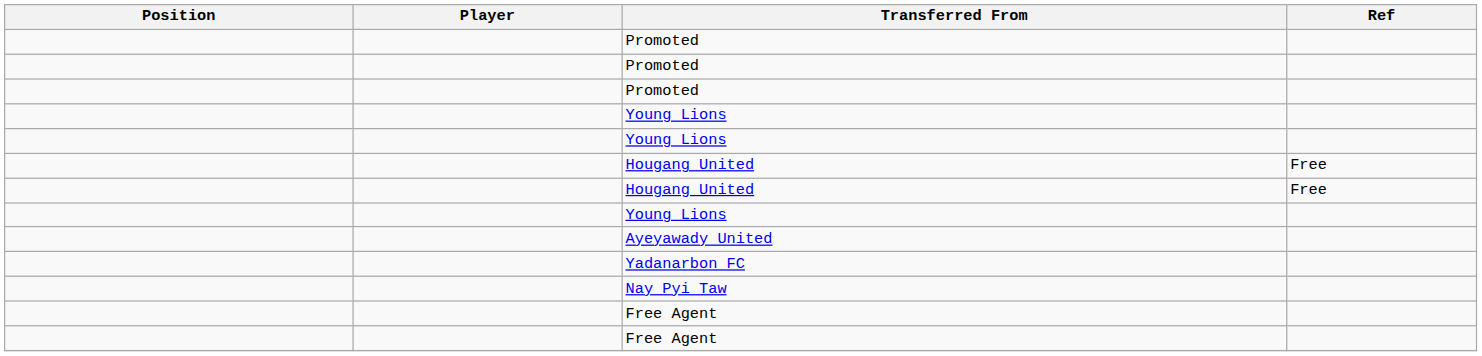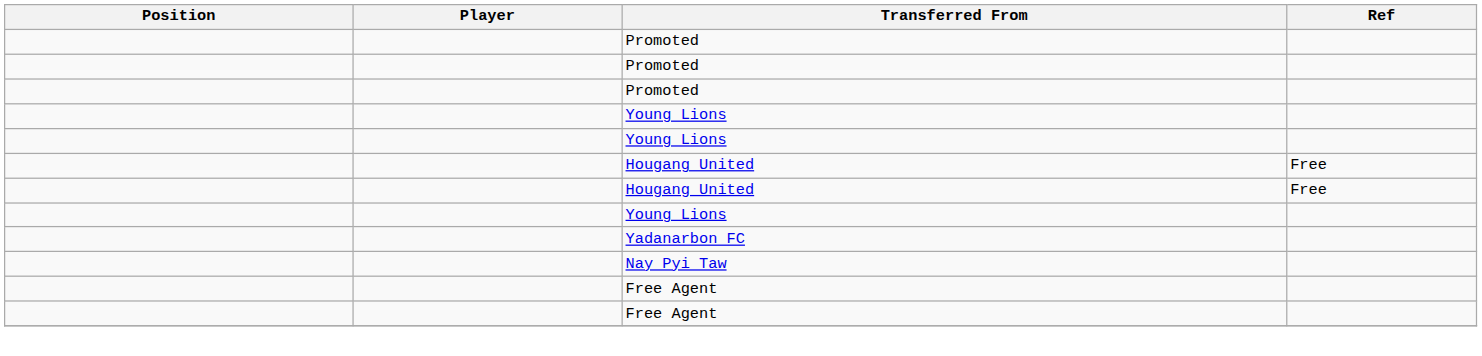 <table class="wikitable sortable" style="width:75%; text-align:center; font-size:95%; text-align:left;">
 <tr>
 <th><strong>Position</strong></th>
 <th><strong>Player</strong></th>
 <th><strong>Transferred From</strong></th>
 <th><strong>Ref</strong></th>
 </tr>
 <tr>
 <td></td>
 <td></td>
 <td>Promoted</td>
 <td></td>
 </tr>
 <tr>
 <td></td>
 <td></td>
 <td>Promoted</td>
 <td></td>
 </tr>
 <tr>
 <td></td>
 <td></td>
 <td>Promoted</td>
 <td></td>
 </tr>
 <tr>
 <td></td>
 <td></td>
 <td> <a href='#'>Young Lions</a></td>
 <td></td>
 </tr>
 <tr>
 <td></td>
 <td></td>
 <td> <a href='#'>Young Lions</a></td>
 <td></td>
 </tr>
 <tr>
 <td></td>
 <td></td>
 <td><a href='#'>Hougang United</a></td>
 <td>Free</td>
 </tr>
 <tr>
 <td></td>
 <td></td>
 <td><a href='#'>Hougang United</a></td>
 <td>Free</td>
 </tr>
 <tr>
 <td></td>
 <td></td>
 <td> <a href='#'>Young Lions</a></td>
 <td></td>
 </tr>
 <tr>
 <td></td>
 <td></td>
-<td> <a href='#'>Ayeyawady United</a></td>
-<td></td>
-</tr>
-<tr>
-<td></td>
-<td></td>
 <td> <a href='#'>Yadanarbon FC</a></td>
 <td></td>
 </tr>
 <tr>
 <td></td>
 <td></td>
 <td><a href='#'>Nay Pyi Taw</a></td>
 <td></td>
 </tr>
 <tr>
 <td></td>
 <td></td>
 <td>Free Agent</td>
 <td></td>
 </tr>
 <tr>
 <td></td>
 <td></td>
 <td>Free Agent</td>
 <td></td>
 </tr>
 <tr>
 </tr>
 </table>
